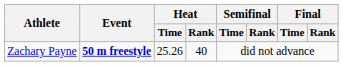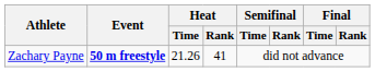 <table class=wikitable style="font-size:90%">
 <tr>
 <th rowspan="2">Athlete</th>
 <th rowspan="2">Event</th>
 <th colspan="2">Heat</th>
 <th colspan="2">Semifinal</th>
 <th colspan="2">Final</th>
 </tr>
 <tr style="font-size:95%">
 <th>Time</th>
 <th>Rank</th>
 <th>Time</th>
 <th>Rank</th>
 <th>Time</th>
 <th>Rank</th>
 </tr>
 <tr align=center>
 <td align=left><a href='#'>Zachary Payne</a></td>
 <td align=left><strong><a href='#'>50 m freestyle</a></strong></td>
-<td>25.26</td>
-<td>40</td>
+<td>21.26</td>
+<td>41</td>
 <td colspan=4>did not advance</td>
 </tr>
 </table>
